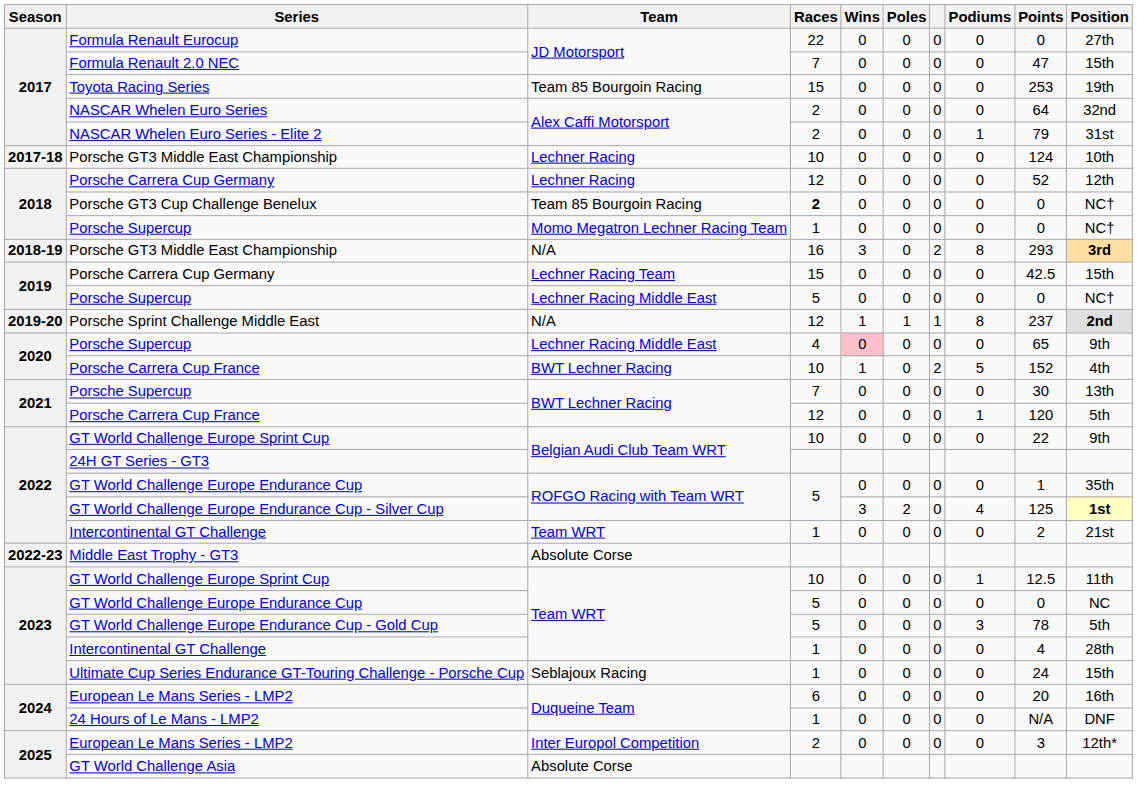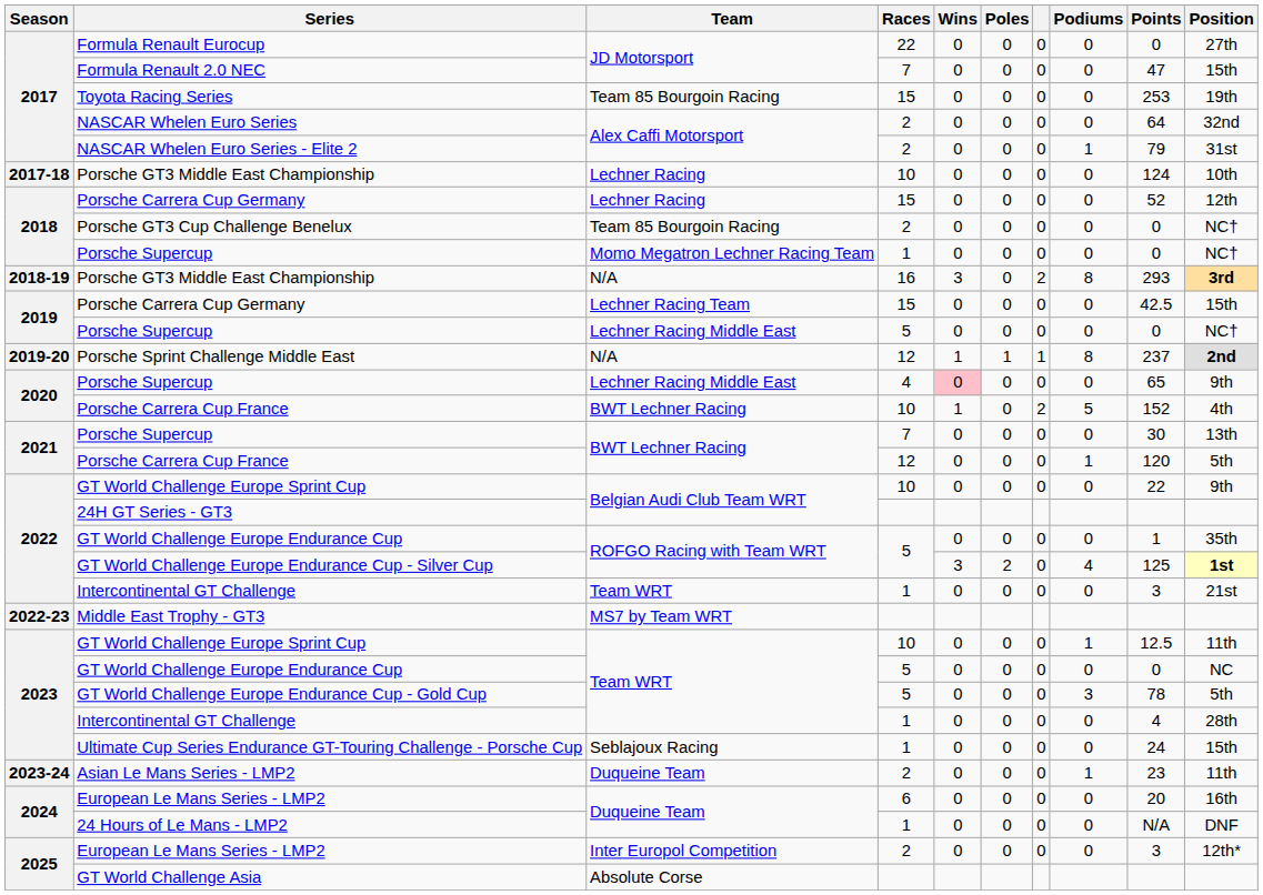 <table class="wikitable" style="font-size: 90%; text-align:center">
 <tr>
 <th>Season</th>
 <th>Series</th>
 <th>Team</th>
 <th>Races</th>
 <th>Wins</th>
 <th>Poles</th>
 <th></th>
 <th>Podiums</th>
 <th>Points</th>
 <th>Position</th>
 </tr>
 <tr>
 <th rowspan=5>2017</th>
 <td align=left><a href='#'>Formula Renault Eurocup</a></td>
 <td align=left rowspan=2><a href='#'>JD Motorsport</a></td>
 <td>22</td>
 <td>0</td>
 <td>0</td>
 <td>0</td>
 <td>0</td>
 <td>0</td>
 <td>27th</td>
 </tr>
 <tr>
 <td align=left><a href='#'>Formula Renault 2.0 NEC</a></td>
 <td>7</td>
 <td>0</td>
 <td>0</td>
 <td>0</td>
 <td>0</td>
 <td>47</td>
 <td>15th</td>
 </tr>
 <tr>
 <td align=left><a href='#'>Toyota Racing Series</a></td>
 <td align=left>Team 85 Bourgoin Racing</td>
 <td>15</td>
 <td>0</td>
 <td>0</td>
 <td>0</td>
 <td>0</td>
 <td>253</td>
 <td>19th</td>
 </tr>
 <tr>
 <td align=left><a href='#'>NASCAR Whelen Euro Series</a></td>
 <td align=left rowspan=2><a href='#'>Alex Caffi Motorsport</a></td>
 <td>2</td>
 <td>0</td>
 <td>0</td>
 <td>0</td>
 <td>0</td>
 <td>64</td>
 <td>32nd</td>
 </tr>
 <tr>
 <td align=left><a href='#'>NASCAR Whelen Euro Series - Elite 2</a></td>
 <td>2</td>
 <td>0</td>
 <td>0</td>
 <td>0</td>
 <td>1</td>
 <td>79</td>
 <td>31st</td>
 </tr>
 <tr>
 <th>2017-18</th>
 <td align=left>Porsche GT3 Middle East Championship</td>
 <td align=left><a href='#'>Lechner Racing</a></td>
 <td>10</td>
 <td>0</td>
 <td>0</td>
 <td>0</td>
 <td>0</td>
 <td>124</td>
 <td>10th</td>
 </tr>
 <tr>
 <th rowspan=3>2018</th>
 <td align=left><a href='#'>Porsche Carrera Cup Germany</a></td>
 <td align=left><a href='#'>Lechner Racing</a></td>
-<td>12</td>
+<td>15</td>
 <td>0</td>
 <td>0</td>
 <td>0</td>
 <td>0</td>
 <td>52</td>
 <td>12th</td>
 </tr>
 <tr>
 <td align=left>Porsche GT3 Cup Challenge Benelux</td>
 <td align=left>Team 85 Bourgoin Racing</td>
-<td><strong>2</strong></td>
+<td>2</td>
 <td>0</td>
 <td>0</td>
 <td>0</td>
 <td>0</td>
 <td>0</td>
 <td>NC†</td>
 </tr>
 <tr>
 <td align=left><a href='#'>Porsche Supercup</a></td>
 <td align=left><a href='#'>Momo Megatron Lechner Racing Team</a></td>
 <td>1</td>
 <td>0</td>
 <td>0</td>
 <td>0</td>
 <td>0</td>
 <td>0</td>
 <td>NC†</td>
 </tr>
 <tr>
 <th>2018-19</th>
 <td align=left>Porsche GT3 Middle East Championship</td>
 <td align=left>N/A</td>
 <td>16</td>
 <td>3</td>
 <td>0</td>
 <td>2</td>
 <td>8</td>
 <td>293</td>
 <td style="background:#FFDF9F;"><strong>3rd</strong></td>
 </tr>
 <tr>
 <th rowspan=2>2019</th>
 <td align=left>Porsche Carrera Cup Germany</td>
 <td align=left><a href='#'>Lechner Racing Team</a></td>
 <td>15</td>
 <td>0</td>
 <td>0</td>
 <td>0</td>
 <td>0</td>
 <td>42.5</td>
 <td>15th</td>
 </tr>
 <tr>
 <td align=left><a href='#'>Porsche Supercup</a></td>
 <td align=left><a href='#'>Lechner Racing Middle East</a></td>
 <td>5</td>
 <td>0</td>
 <td>0</td>
 <td>0</td>
 <td>0</td>
 <td>0</td>
 <td>NC†</td>
 </tr>
 <tr>
 <th>2019-20</th>
 <td align=left>Porsche Sprint Challenge Middle East</td>
 <td align=left>N/A</td>
 <td>12</td>
 <td>1</td>
 <td>1</td>
 <td>1</td>
 <td>8</td>
 <td>237</td>
 <td style="background:#DFDFDF;"><strong>2nd</strong></td>
 </tr>
 <tr>
 <th rowspan=2>2020</th>
 <td align=left><a href='#'>Porsche Supercup</a></td>
 <td align=left><a href='#'>Lechner Racing Middle East</a></td>
 <td>4</td>
 <td style="background: pink;">0</td>
 <td>0</td>
 <td>0</td>
 <td>0</td>
 <td>65</td>
 <td>9th</td>
 </tr>
 <tr>
 <td align=left><a href='#'>Porsche Carrera Cup France</a></td>
 <td align=left><a href='#'>BWT Lechner Racing</a></td>
 <td>10</td>
 <td>1</td>
 <td>0</td>
 <td>2</td>
 <td>5</td>
 <td>152</td>
 <td>4th</td>
 </tr>
 <tr>
 <th rowspan=2>2021</th>
 <td align=left><a href='#'>Porsche Supercup</a></td>
 <td align=left rowspan=2><a href='#'>BWT Lechner Racing</a></td>
 <td>7</td>
 <td>0</td>
 <td>0</td>
 <td>0</td>
 <td>0</td>
 <td>30</td>
 <td>13th</td>
 </tr>
 <tr>
 <td align=left><a href='#'>Porsche Carrera Cup France</a></td>
 <td>12</td>
 <td>0</td>
 <td>0</td>
 <td>0</td>
 <td>1</td>
 <td>120</td>
 <td>5th</td>
 </tr>
 <tr>
 <th rowspan="5">2022</th>
 <td align=left><a href='#'>GT World Challenge Europe Sprint Cup</a></td>
 <td rowspan="2" align="left"><a href='#'>Belgian Audi Club Team WRT</a></td>
 <td>10</td>
 <td>0</td>
 <td>0</td>
 <td>0</td>
 <td>0</td>
 <td>22</td>
 <td>9th</td>
 </tr>
 <tr>
 <td align=left><a href='#'>24H GT Series - GT3</a></td>
 <td></td>
 <td></td>
 <td></td>
 <td></td>
 <td></td>
 <td></td>
 <td></td>
 </tr>
 <tr>
 <td align=left><a href='#'>GT World Challenge Europe Endurance Cup</a></td>
 <td rowspan="2" align="left"><a href='#'>ROFGO Racing with Team WRT</a></td>
 <td rowspan="2">5</td>
 <td>0</td>
 <td>0</td>
 <td>0</td>
 <td>0</td>
 <td>1</td>
 <td>35th</td>
 </tr>
 <tr>
 <td align=left><a href='#'>GT World Challenge Europe Endurance Cup - Silver Cup</a></td>
 <td>3</td>
 <td>2</td>
 <td>0</td>
 <td>4</td>
 <td>125</td>
 <td style="background:#FFFFBF;"><strong>1st</strong></td>
 </tr>
 <tr>
 <td align=left><a href='#'>Intercontinental GT Challenge</a></td>
 <td align=left><a href='#'>Team WRT</a></td>
 <td>1</td>
 <td>0</td>
 <td>0</td>
 <td>0</td>
 <td>0</td>
-<td>2</td>
+<td>3</td>
 <td>21st</td>
 </tr>
 <tr>
 <th>2022-23</th>
 <td align=left><a href='#'>Middle East Trophy - GT3</a></td>
-<td align=left>Absolute Corse</td>
+<td align=left><a href='#'>MS7 by Team WRT</a></td>
 <td></td>
 <td></td>
 <td></td>
 <td></td>
 <td></td>
 <td></td>
 <td></td>
 </tr>
 <tr>
 <th rowspan="5">2023</th>
 <td align=left><a href='#'>GT World Challenge Europe Sprint Cup</a></td>
 <td rowspan="4" align="left"><a href='#'>Team WRT</a></td>
 <td>10</td>
 <td>0</td>
 <td>0</td>
 <td>0</td>
 <td>1</td>
 <td>12.5</td>
 <td>11th</td>
 </tr>
 <tr>
 <td align=left><a href='#'>GT World Challenge Europe Endurance Cup</a></td>
 <td>5</td>
 <td>0</td>
 <td>0</td>
 <td>0</td>
 <td>0</td>
 <td>0</td>
 <td>NC</td>
 </tr>
 <tr>
 <td align=left><a href='#'>GT World Challenge Europe Endurance Cup - Gold Cup</a></td>
 <td>5</td>
 <td>0</td>
 <td>0</td>
 <td>0</td>
 <td>3</td>
 <td>78</td>
 <td>5th</td>
 </tr>
 <tr>
 <td align=left><a href='#'>Intercontinental GT Challenge</a></td>
 <td>1</td>
 <td>0</td>
 <td>0</td>
 <td>0</td>
 <td>0</td>
 <td>4</td>
 <td>28th</td>
 </tr>
 <tr>
 <td align=left><a href='#'>Ultimate Cup Series Endurance GT-Touring Challenge - Porsche Cup</a></td>
 <td align=left>Seblajoux Racing</td>
 <td>1</td>
 <td>0</td>
 <td>0</td>
 <td>0</td>
 <td>0</td>
 <td>24</td>
 <td align=center>15th</td>
 </tr>
 <tr>
+<th>2023-24</th>
+<td align=left><a href='#'>Asian Le Mans Series - LMP2</a></td>
+<td align=left><a href='#'>Duqueine Team</a></td>
+<td>2</td>
+<td>0</td>
+<td>0</td>
+<td>0</td>
+<td>1</td>
+<td>23</td>
+<td>11th</td>
+</tr>
+<tr>
 <th rowspan="2">2024</th>
 <td align=left><a href='#'>European Le Mans Series - LMP2</a></td>
 <td align=left rowspan="2"><a href='#'>Duqueine Team</a></td>
 <td>6</td>
 <td>0</td>
 <td>0</td>
 <td>0</td>
 <td>0</td>
 <td>20</td>
 <td>16th</td>
 </tr>
 <tr>
 <td align=left><a href='#'>24 Hours of Le Mans - LMP2</a></td>
 <td>1</td>
 <td>0</td>
 <td>0</td>
 <td>0</td>
 <td>0</td>
 <td>N/A</td>
 <td>DNF</td>
 </tr>
 <tr>
 <th rowspan="2">2025</th>
 <td align=left><a href='#'>European Le Mans Series - LMP2</a></td>
 <td align=left><a href='#'>Inter Europol Competition</a></td>
 <td>2</td>
 <td>0</td>
 <td>0</td>
 <td>0</td>
 <td>0</td>
 <td>3</td>
 <td>12th*</td>
 </tr>
 <tr>
 <td align=left><a href='#'>GT World Challenge Asia</a></td>
 <td align=left>Absolute Corse</td>
 <td></td>
 <td></td>
 <td></td>
 <td></td>
 <td></td>
 <td></td>
 <td></td>
 </tr>
 </table>
